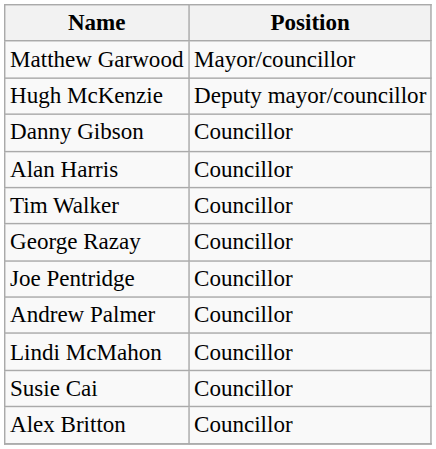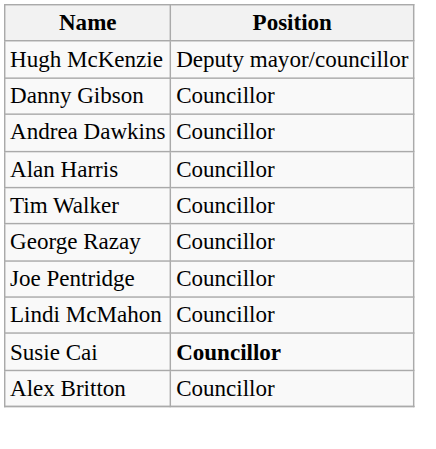 <table class="wikitable">
 <tr>
 <th>Name</th>
 <th>Position</th>
-</tr>
-<tr>
-<td>Matthew Garwood</td>
-<td>Mayor/councillor</td>
 </tr>
 <tr>
 <td>Hugh McKenzie</td>
 <td>Deputy mayor/councillor</td>
 </tr>
 <tr>
 <td>Danny Gibson</td>
+<td>Councillor</td>
+</tr>
+<tr>
+<td>Andrea Dawkins</td>
 <td>Councillor</td>
 </tr>
 <tr>
 <td>Alan Harris</td>
 <td>Councillor</td>
 </tr>
 <tr>
 <td>Tim Walker</td>
 <td>Councillor</td>
 </tr>
 <tr>
 <td>George Razay</td>
 <td>Councillor</td>
 </tr>
 <tr>
 <td>Joe Pentridge</td>
 <td>Councillor</td>
 </tr>
 <tr>
-<td>Andrew Palmer</td>
-<td>Councillor</td>
-</tr>
-<tr>
 <td>Lindi McMahon</td>
 <td>Councillor</td>
 </tr>
 <tr>
 <td>Susie Cai</td>
-<td>Councillor</td>
+<td><strong>Councillor</strong></td>
 </tr>
 <tr>
 <td>Alex Britton</td>
 <td>Councillor</td>
 </tr>
 <tr>
 </tr>
 </table>
